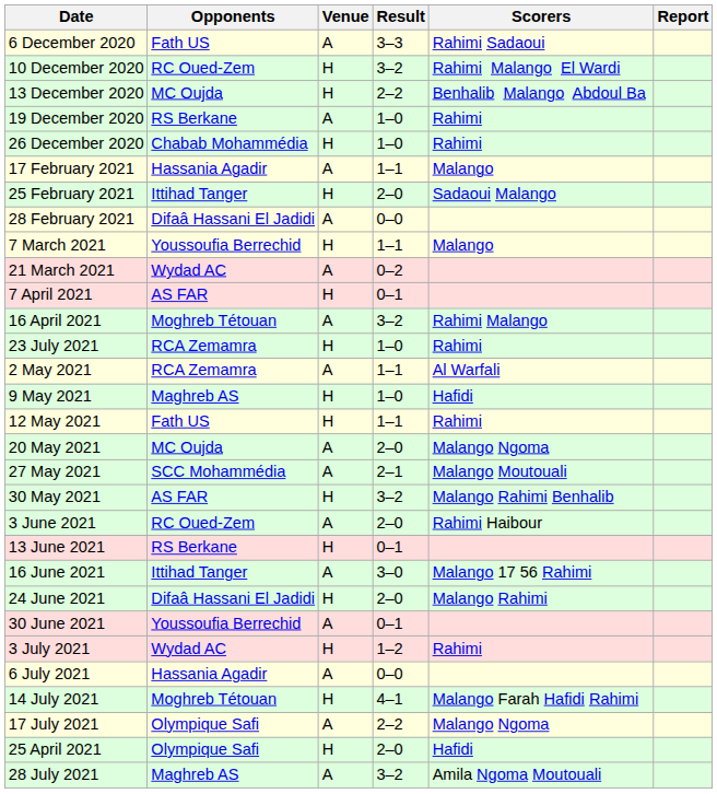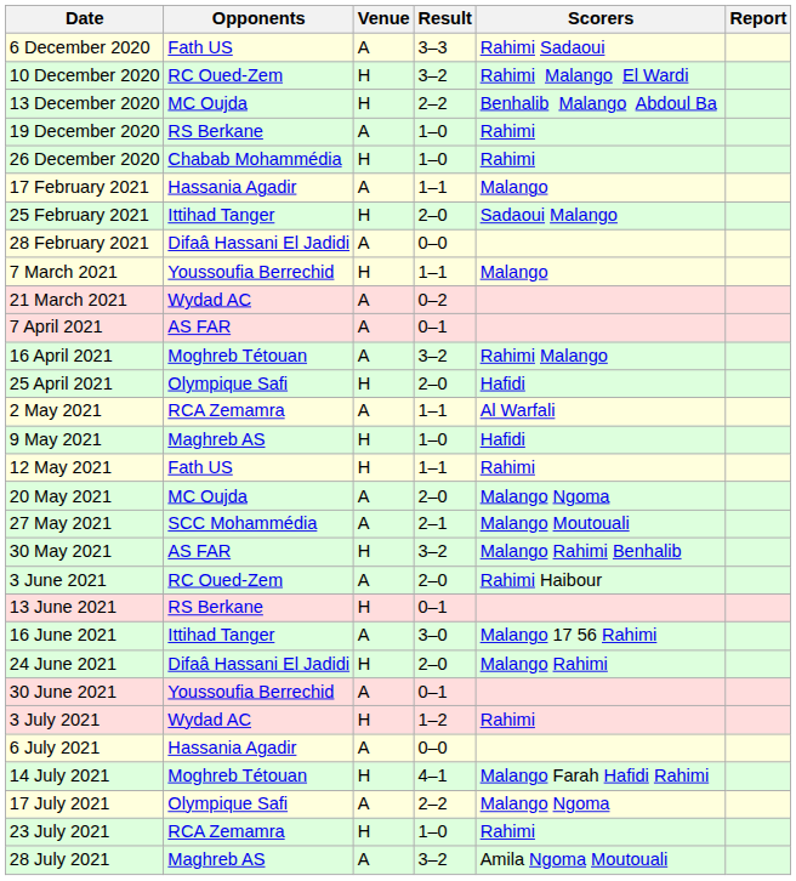 <table class="wikitable">
 <tr>
 <th>Date</th>
 <th>Opponents</th>
 <th>Venue</th>
 <th>Result</th>
 <th>Scorers</th>
 <th>Report</th>
 </tr>
 <tr bgcolor="#ffffdd">
 <td>6 December 2020</td>
 <td><a href='#'>Fath US</a></td>
 <td>A</td>
 <td>3–3</td>
 <td><a href='#'>Rahimi</a>  <a href='#'>Sadaoui</a> </td>
 <td></td>
 </tr>
 <tr bgcolor="#ddffdd">
 <td>10 December 2020</td>
 <td><a href='#'>RC Oued-Zem</a></td>
 <td>H</td>
 <td>3–2</td>
 <td><a href='#'>Rahimi</a>  <a href='#'>Malango</a>  <a href='#'>El Wardi</a> </td>
 <td></td>
 </tr>
 <tr bgcolor="#ddffdd">
 <td>13 December 2020</td>
 <td><a href='#'>MC Oujda</a></td>
 <td>H</td>
 <td>2–2</td>
 <td><a href='#'>Benhalib</a>  <a href='#'>Malango</a>  <a href='#'>Abdoul Ba</a> </td>
 <td></td>
 </tr>
 <tr bgcolor="#ddffdd">
 <td>19 December 2020</td>
 <td><a href='#'>RS Berkane</a></td>
 <td>A</td>
 <td>1–0</td>
 <td><a href='#'>Rahimi</a> </td>
 <td></td>
 </tr>
 <tr bgcolor="#ddffdd">
 <td>26 December 2020</td>
 <td><a href='#'>Chabab Mohammédia</a></td>
 <td>H</td>
 <td>1–0</td>
 <td><a href='#'>Rahimi</a> </td>
 <td></td>
 </tr>
 <tr bgcolor="#ffffdd">
 <td>17 February 2021</td>
 <td><a href='#'>Hassania Agadir</a></td>
 <td>A</td>
 <td>1–1</td>
 <td><a href='#'>Malango</a> </td>
 <td></td>
 </tr>
 <tr bgcolor="#ddffdd">
 <td>25 February 2021</td>
 <td><a href='#'>Ittihad Tanger</a></td>
 <td>H</td>
 <td>2–0</td>
 <td><a href='#'>Sadaoui</a>  <a href='#'>Malango</a> </td>
 <td></td>
 </tr>
 <tr bgcolor="#ffffdd">
 <td>28 February 2021</td>
 <td><a href='#'>Difaâ Hassani El Jadidi</a></td>
 <td>A</td>
 <td>0–0</td>
 <td></td>
 <td></td>
 </tr>
 <tr bgcolor="#ffffdd">
 <td>7 March 2021</td>
 <td><a href='#'>Youssoufia Berrechid</a></td>
 <td>H</td>
 <td>1–1</td>
 <td><a href='#'>Malango</a> </td>
 <td></td>
 </tr>
 <tr bgcolor="#ffdddd">
 <td>21 March 2021</td>
 <td><a href='#'>Wydad AC</a></td>
 <td>A</td>
 <td>0–2</td>
 <td></td>
 <td></td>
 </tr>
 <tr bgcolor="#ffdddd">
 <td>7 April 2021</td>
 <td><a href='#'>AS FAR</a></td>
-<td>H</td>
+<td>A</td>
 <td>0–1</td>
 <td></td>
 <td></td>
 </tr>
 <tr bgcolor="#ddffdd">
 <td>16 April 2021</td>
 <td><a href='#'>Moghreb Tétouan</a></td>
 <td>A</td>
 <td>3–2</td>
 <td><a href='#'>Rahimi</a>  <a href='#'>Malango</a> </td>
 <td></td>
 </tr>
 <tr bgcolor="#ddffdd">
-<td>23 July 2021</td>
-<td><a href='#'>RCA Zemamra</a></td>
+<td>25 April 2021</td>
+<td><a href='#'>Olympique Safi</a></td>
 <td>H</td>
-<td>1–0</td>
-<td><a href='#'>Rahimi</a> </td>
+<td>2–0</td>
+<td><a href='#'>Hafidi</a> </td>
 <td></td>
 </tr>
 <tr bgcolor="#ffffdd">
 <td>2 May 2021</td>
 <td><a href='#'>RCA Zemamra</a></td>
 <td>A</td>
 <td>1–1</td>
 <td><a href='#'>Al Warfali</a> </td>
 <td></td>
 </tr>
 <tr bgcolor="#ddffdd">
 <td>9 May 2021</td>
 <td><a href='#'>Maghreb AS</a></td>
 <td>H</td>
 <td>1–0</td>
 <td><a href='#'>Hafidi</a> </td>
 <td></td>
 </tr>
 <tr bgcolor="#ffffdd">
 <td>12 May 2021</td>
 <td><a href='#'>Fath US</a></td>
 <td>H</td>
 <td>1–1</td>
 <td><a href='#'>Rahimi</a> </td>
 <td></td>
 </tr>
 <tr bgcolor="#ddffdd">
 <td>20 May 2021</td>
 <td><a href='#'>MC Oujda</a></td>
 <td>A</td>
 <td>2–0</td>
 <td><a href='#'>Malango</a>  <a href='#'>Ngoma</a> </td>
 <td></td>
 </tr>
 <tr bgcolor="#ddffdd">
 <td>27 May 2021</td>
 <td><a href='#'>SCC Mohammédia</a></td>
 <td>A</td>
 <td>2–1</td>
 <td><a href='#'>Malango</a>  <a href='#'>Moutouali</a> </td>
 <td></td>
 </tr>
 <tr bgcolor="#ddffdd">
 <td>30 May 2021</td>
 <td><a href='#'>AS FAR</a></td>
 <td>H</td>
 <td>3–2</td>
 <td><a href='#'>Malango</a>  <a href='#'>Rahimi</a>  <a href='#'>Benhalib</a> </td>
 <td></td>
 </tr>
 <tr bgcolor="#ddffdd">
 <td>3 June 2021</td>
 <td><a href='#'>RC Oued-Zem</a></td>
 <td>A</td>
 <td>2–0</td>
 <td><a href='#'>Rahimi</a>  Haibour </td>
 <td></td>
 </tr>
 <tr bgcolor="#ffdddd">
 <td>13 June 2021</td>
 <td><a href='#'>RS Berkane</a></td>
 <td>H</td>
 <td>0–1</td>
 <td></td>
 <td></td>
 </tr>
 <tr bgcolor="#ddffdd">
 <td>16 June 2021</td>
 <td><a href='#'>Ittihad Tanger</a></td>
 <td>A</td>
 <td>3–0</td>
 <td><a href='#'>Malango</a> 17 56 <a href='#'>Rahimi</a> </td>
 <td></td>
 </tr>
 <tr bgcolor="#ddffdd">
 <td>24 June 2021</td>
 <td><a href='#'>Difaâ Hassani El Jadidi</a></td>
 <td>H</td>
 <td>2–0</td>
 <td><a href='#'>Malango</a>  <a href='#'>Rahimi</a> </td>
 <td></td>
 </tr>
 <tr bgcolor="#ffdddd">
 <td>30 June 2021</td>
 <td><a href='#'>Youssoufia Berrechid</a></td>
 <td>A</td>
 <td>0–1</td>
 <td></td>
 <td></td>
 </tr>
 <tr bgcolor="#ffdddd">
 <td>3 July 2021</td>
 <td><a href='#'>Wydad AC</a></td>
 <td>H</td>
 <td>1–2</td>
 <td><a href='#'>Rahimi</a> </td>
 <td></td>
 </tr>
 <tr bgcolor="#ffffdd">
 <td>6 July 2021</td>
 <td><a href='#'>Hassania Agadir</a></td>
 <td>A</td>
 <td>0–0</td>
 <td></td>
 <td></td>
 </tr>
 <tr bgcolor="#ddffdd">
 <td>14 July 2021</td>
 <td><a href='#'>Moghreb Tétouan</a></td>
 <td>H</td>
 <td>4–1</td>
 <td><a href='#'>Malango</a>  Farah  <a href='#'>Hafidi</a>  <a href='#'>Rahimi</a> </td>
 <td></td>
 </tr>
 <tr bgcolor="#ffffdd">
 <td>17 July 2021</td>
 <td><a href='#'>Olympique Safi</a></td>
 <td>A</td>
 <td>2–2</td>
 <td><a href='#'>Malango</a>  <a href='#'>Ngoma</a> </td>
 <td></td>
 </tr>
 <tr bgcolor="#ddffdd">
-<td>25 April 2021</td>
-<td><a href='#'>Olympique Safi</a></td>
+<td>23 July 2021</td>
+<td><a href='#'>RCA Zemamra</a></td>
 <td>H</td>
-<td>2–0</td>
-<td><a href='#'>Hafidi</a> </td>
+<td>1–0</td>
+<td><a href='#'>Rahimi</a> </td>
 <td></td>
 </tr>
 <tr bgcolor="#ddffdd">
 <td>28 July 2021</td>
 <td><a href='#'>Maghreb AS</a></td>
 <td>A</td>
 <td>3–2</td>
 <td>Amila  <a href='#'>Ngoma</a>  <a href='#'>Moutouali</a> </td>
 <td></td>
 </tr>
 </table>
